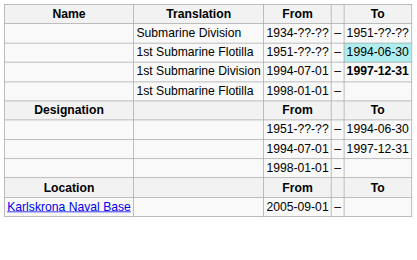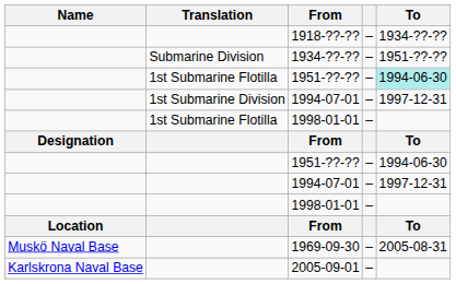 <table class="wikitable">
 <tr>
 <th style="font-weight:bold;">Name</th>
 <th style="font-weight:bold;">Translation</th>
 <th style="text-align: center; font-weight:bold;">From</th>
 <th></th>
 <th style="text-align: center; font-weight:bold;">To</th>
+</tr>
+<tr>
+<td></td>
+<td></td>
+<td>1918-??-??</td>
+<td>–</td>
+<td>1934-??-??</td>
 </tr>
 <tr>
 <td></td>
 <td>Submarine Division</td>
 <td>1934-??-??</td>
 <td>–</td>
 <td>1951-??-??</td>
 </tr>
 <tr>
 <td></td>
 <td>1st Submarine Flotilla</td>
 <td>1951-??-??</td>
 <td>–</td>
 <td style="background: paleturquoise;">1994-06-30</td>
 </tr>
 <tr>
 <td></td>
 <td>1st Submarine Division</td>
 <td>1994-07-01</td>
 <td>–</td>
-<td><strong>1997-12-31</strong></td>
+<td>1997-12-31</td>
 </tr>
 <tr>
 <td></td>
 <td>1st Submarine Flotilla</td>
 <td>1998-01-01</td>
 <td>–</td>
 <td></td>
 </tr>
 <tr>
 <th style="font-weight:bold;">Designation</th>
 <th style="font-weight:bold;"></th>
 <th style="text-align: center; font-weight:bold;">From</th>
 <th></th>
 <th style="text-align: center; font-weight:bold;">To</th>
 </tr>
 <tr>
 <td></td>
 <td></td>
 <td style="text-align: center;">1951-??-??</td>
 <td style="text-align: center;">–</td>
 <td style="text-align: center;">1994-06-30</td>
 </tr>
 <tr>
 <td></td>
 <td></td>
 <td style="text-align: center;">1994-07-01</td>
 <td style="text-align: center;">–</td>
 <td style="text-align: center;">1997-12-31</td>
 </tr>
 <tr>
 <td></td>
 <td></td>
 <td style="text-align: center;">1998-01-01</td>
 <td style="text-align: center;">–</td>
 <td style="text-align: center;"></td>
 </tr>
 <tr>
 <th style="font-weight:bold;">Location</th>
 <th style="font-weight:bold;"></th>
 <th style="text-align: center; font-weight:bold;">From</th>
 <th></th>
 <th style="text-align: center; font-weight:bold;">To</th>
 </tr>
 <tr>
+<td><a href='#'>Muskö Naval Base</a></td>
+<td></td>
+<td style="text-align: center;">1969-09-30</td>
+<td style="text-align: center;">–</td>
+<td style="text-align: center;">2005-08-31</td>
+</tr>
+<tr>
 <td><a href='#'>Karlskrona Naval Base</a></td>
 <td></td>
 <td style="text-align: center;">2005-09-01</td>
 <td style="text-align: center;">–</td>
 <td style="text-align: center;"></td>
 </tr>
 </table>
